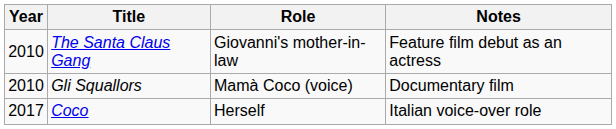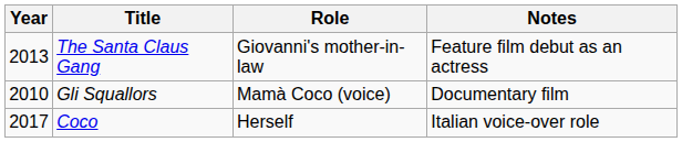 <table class="wikitable">
 <tr>
 <th>Year</th>
 <th>Title</th>
 <th>Role</th>
 <th>Notes</th>
 </tr>
 <tr>
-<td>2010</td>
+<td>2013</td>
 <td><em><a href='#'>The Santa Claus Gang</a></em></td>
 <td>Giovanni's mother-in-law</td>
 <td>Feature film debut as an actress</td>
 </tr>
 <tr>
 <td>2010</td>
 <td><em>Gli Squallors</em></td>
 <td>Mamà Coco (voice)</td>
 <td>Documentary film</td>
 </tr>
 <tr>
 <td>2017</td>
 <td><em><a href='#'>Coco</a></em></td>
 <td>Herself</td>
 <td>Italian voice-over role</td>
 </tr>
 </table>
